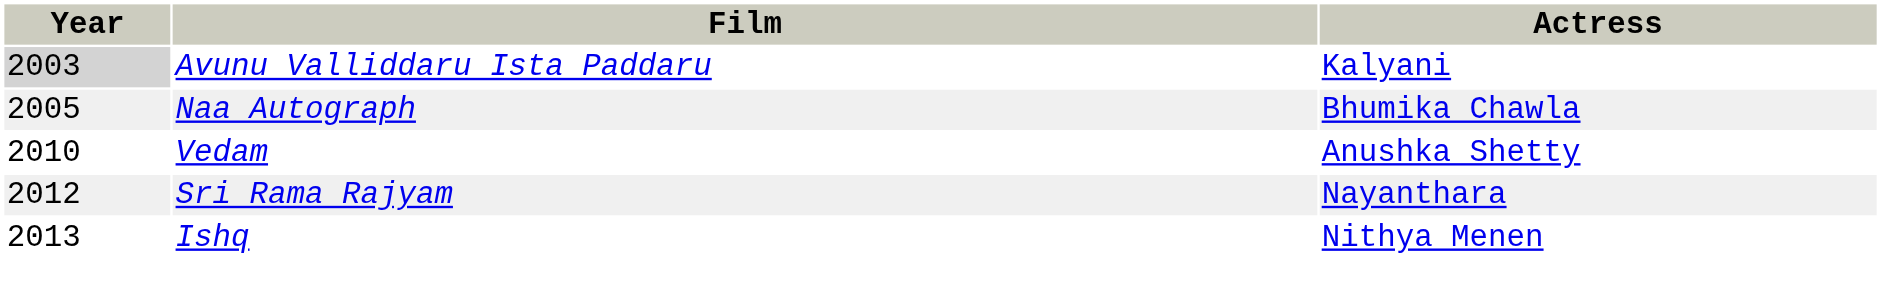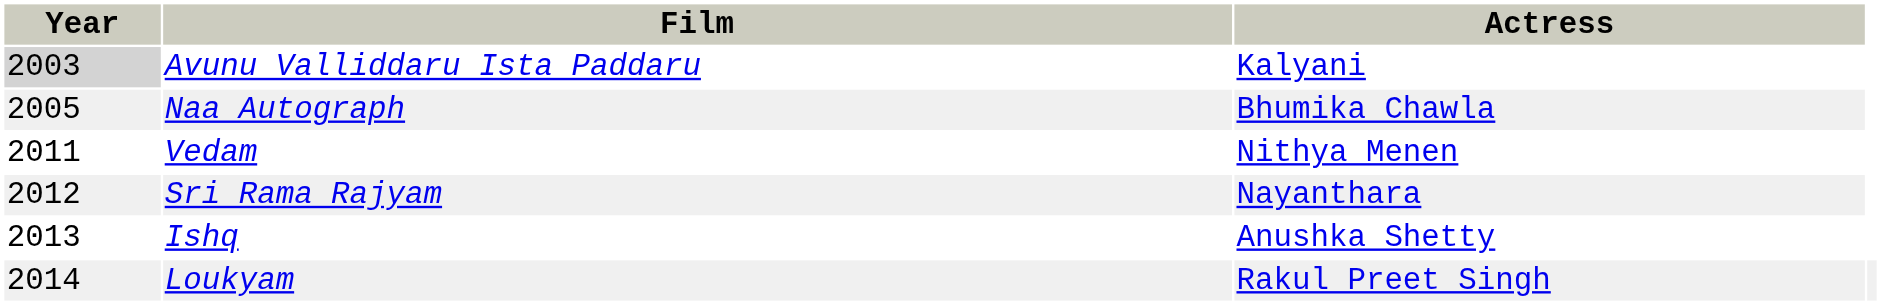 <table cellspacing="1" cellpadding="1" border="0" style="width:50%;">
 <tr style="background:#ccccbf;">
 <th>Year</th>
 <th>Film</th>
 <th>Actress</th>
 </tr>
 <tr>
 <td style="background: lightgrey;">2003</td>
 <td><em><a href='#'>Avunu Valliddaru Ista Paddaru</a></em></td>
 <td><a href='#'>Kalyani</a></td>
 </tr>
 <tr style="background:#f0f0f0;">
 <td>2005</td>
 <td><em><a href='#'>Naa Autograph</a></em></td>
 <td><a href='#'>Bhumika Chawla</a></td>
 </tr>
 <tr>
-<td>2010</td>
+<td>2011</td>
 <td><em><a href='#'>Vedam</a></em></td>
-<td><a href='#'>Anushka Shetty</a></td>
+<td><a href='#'>Nithya Menen</a></td>
 </tr>
 <tr style="background:#f0f0f0;">
 <td>2012</td>
 <td><em><a href='#'>Sri Rama Rajyam</a></em></td>
 <td><a href='#'>Nayanthara</a></td>
 </tr>
 <tr>
 <td>2013</td>
 <td><em><a href='#'>Ishq</a></em></td>
-<td><a href='#'>Nithya Menen</a></td>
+<td><a href='#'>Anushka Shetty</a></td>
+</tr>
+<tr style="background:#f0f0f0;">
+<td>2014</td>
+<td><em><a href='#'>Loukyam</a></em></td>
+<td><a href='#'>Rakul Preet Singh</a></td>
+<td></td>
 </tr>
 <tr>
 </tr>
 </table>
